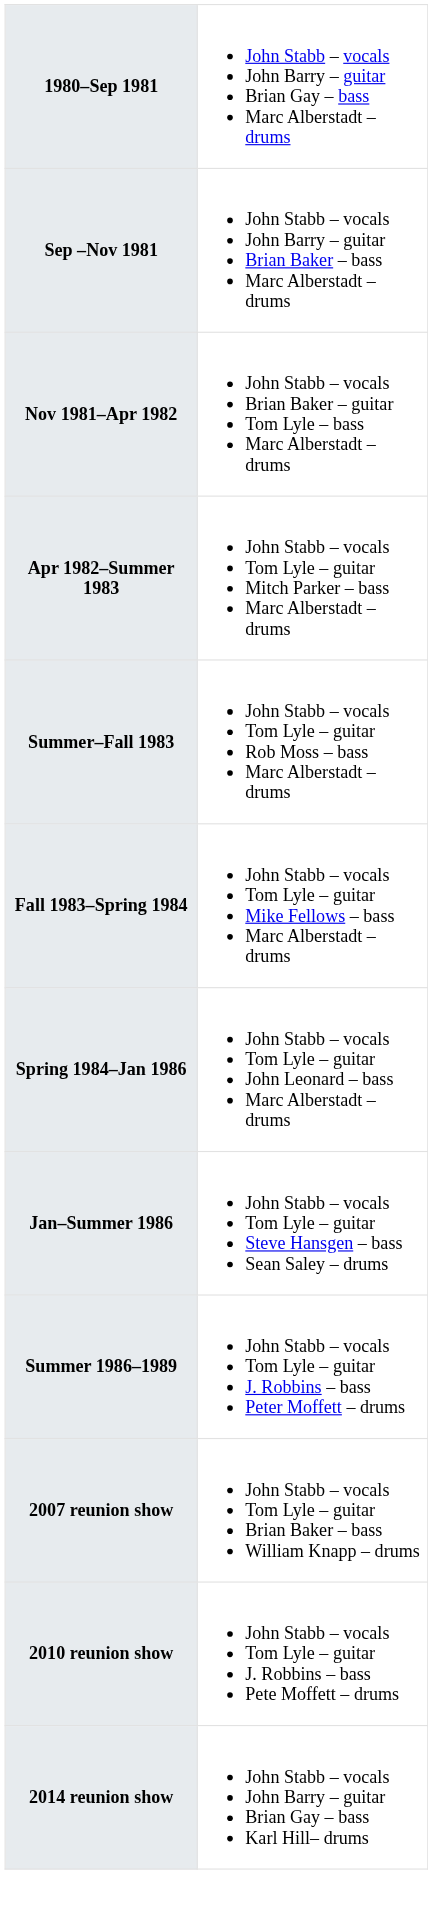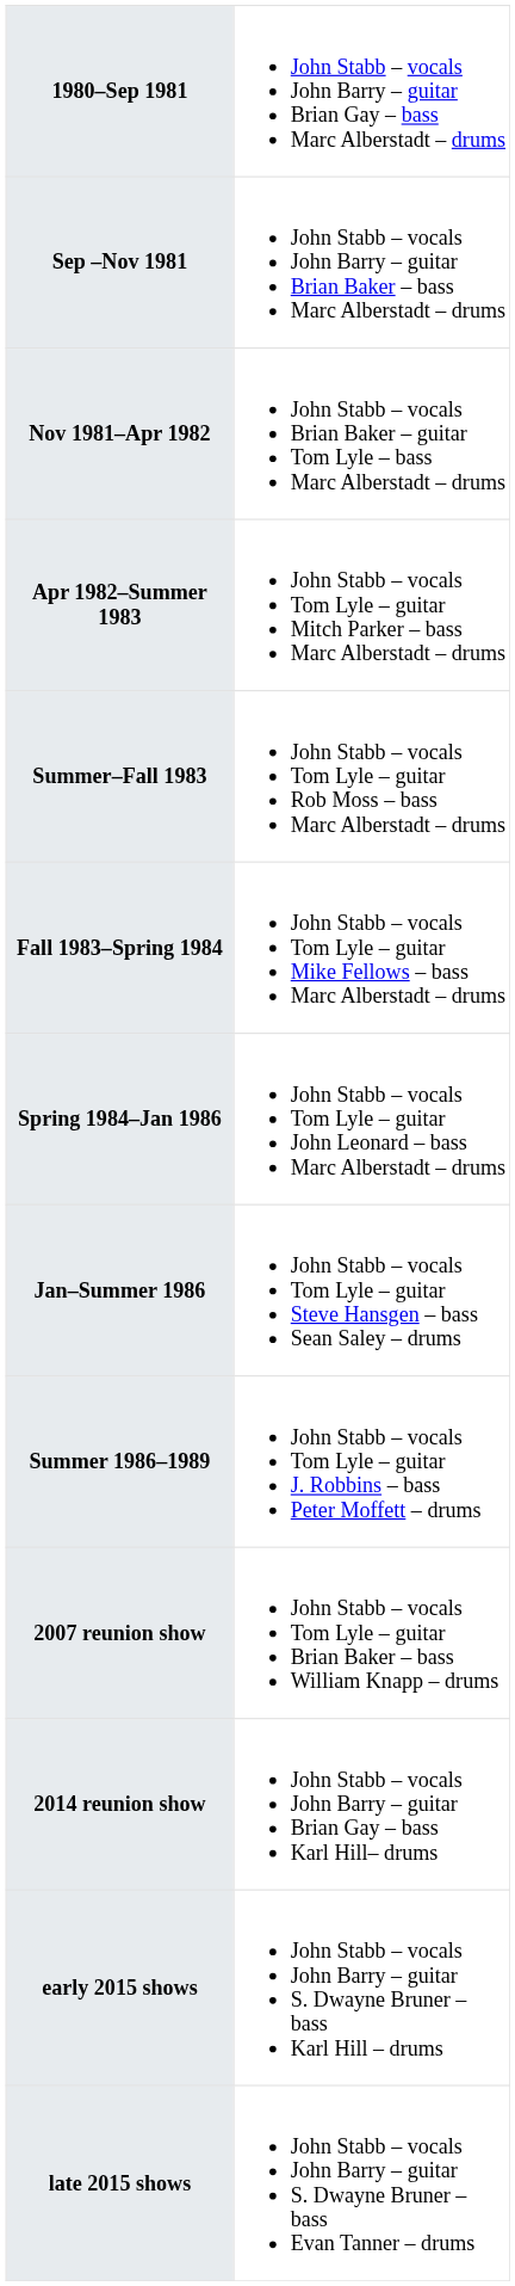 <table class="toccolours"  border=1 cellpadding=2 cellspacing=0 style="float: right; width: 375px; margin: 0 0 1em 1em; border-collapse: collapse; border: 1px solid #E2E2E2;">
 <tr>
 <th bgcolor="#E7EBEE">1980–Sep  1981<br></th>
 <td><br><ul><li><a href='#'>John Stabb</a> – <a href='#'>vocals</a></li><li>John Barry – <a href='#'>guitar</a></li><li>Brian Gay – <a href='#'>bass</a></li><li>Marc Alberstadt – <a href='#'>drums</a></li></ul></td>
 </tr>
 <tr>
 <th bgcolor="#E7EBEE">Sep –Nov 1981</th>
 <td><br><ul><li>John Stabb – vocals</li><li>John Barry – guitar</li><li><a href='#'>Brian Baker</a> – bass</li><li>Marc Alberstadt – drums</li></ul></td>
 </tr>
 <tr>
 <th bgcolor="#E7EBEE">Nov 1981–Apr 1982<br></th>
 <td><br><ul><li>John Stabb – vocals</li><li>Brian Baker – guitar</li><li>Tom Lyle – bass</li><li>Marc Alberstadt – drums</li></ul></td>
 </tr>
 <tr>
 <th bgcolor="#E7EBEE">Apr 1982–Summer 1983<br></th>
 <td><br><ul><li>John Stabb – vocals</li><li>Tom Lyle – guitar</li><li>Mitch Parker – bass</li><li>Marc Alberstadt – drums</li></ul></td>
 </tr>
 <tr>
 <th bgcolor="#E7EBEE">Summer–Fall 1983</th>
 <td><br><ul><li>John Stabb – vocals</li><li>Tom Lyle – guitar</li><li>Rob Moss – bass</li><li>Marc Alberstadt – drums</li></ul></td>
 </tr>
 <tr>
 <th bgcolor="#E7EBEE">Fall 1983–Spring 1984<br></th>
 <td><br><ul><li>John Stabb – vocals</li><li>Tom Lyle – guitar</li><li><a href='#'>Mike Fellows</a> – bass</li><li>Marc Alberstadt – drums</li></ul></td>
 </tr>
 <tr>
 <th bgcolor="#E7EBEE">Spring 1984–Jan 1986<br></th>
 <td><br><ul><li>John Stabb – vocals</li><li>Tom Lyle – guitar</li><li>John Leonard – bass</li><li>Marc Alberstadt – drums</li></ul></td>
 </tr>
 <tr>
 <th bgcolor="#E7EBEE">Jan–Summer 1986</th>
 <td><br><ul><li>John Stabb – vocals</li><li>Tom Lyle – guitar</li><li><a href='#'>Steve Hansgen</a> – bass</li><li>Sean Saley – drums</li></ul></td>
 </tr>
 <tr>
 <th bgcolor="#E7EBEE">Summer 1986–1989<br></th>
 <td><br><ul><li>John Stabb – vocals</li><li>Tom Lyle – guitar</li><li><a href='#'>J. Robbins</a> – bass</li><li><a href='#'>Peter Moffett</a> – drums</li></ul></td>
 </tr>
 <tr>
 <th bgcolor="#E7EBEE">2007 reunion show<br></th>
 <td><br><ul><li>John Stabb – vocals</li><li>Tom Lyle – guitar</li><li>Brian Baker – bass</li><li>William Knapp – drums</li></ul></td>
 </tr>
 <tr>
-<th bgcolor="#E7EBEE">2010 reunion show</th>
-<td><br><ul><li>John Stabb – vocals</li><li>Tom Lyle – guitar</li><li>J. Robbins – bass</li><li>Pete Moffett – drums</li></ul></td>
-</tr>
-<tr>
 <th bgcolor="#E7EBEE">2014 reunion show</th>
 <td><br><ul><li>John Stabb – vocals</li><li>John Barry – guitar</li><li>Brian Gay – bass</li><li>Karl Hill– drums</li></ul></td>
 </tr>
+<tr>
+<th bgcolor="#E7EBEE">early 2015 shows</th>
+<td><br><ul><li>John Stabb – vocals</li><li>John Barry – guitar</li><li>S. Dwayne Bruner – bass</li><li>Karl Hill – drums</li></ul></td>
+</tr>
+<tr>
+<th bgcolor="#E7EBEE">late 2015 shows</th>
+<td><br><ul><li>John Stabb – vocals</li><li>John Barry – guitar</li><li>S. Dwayne Bruner – bass</li><li>Evan Tanner – drums</li></ul></td>
+</tr>
 </table>
